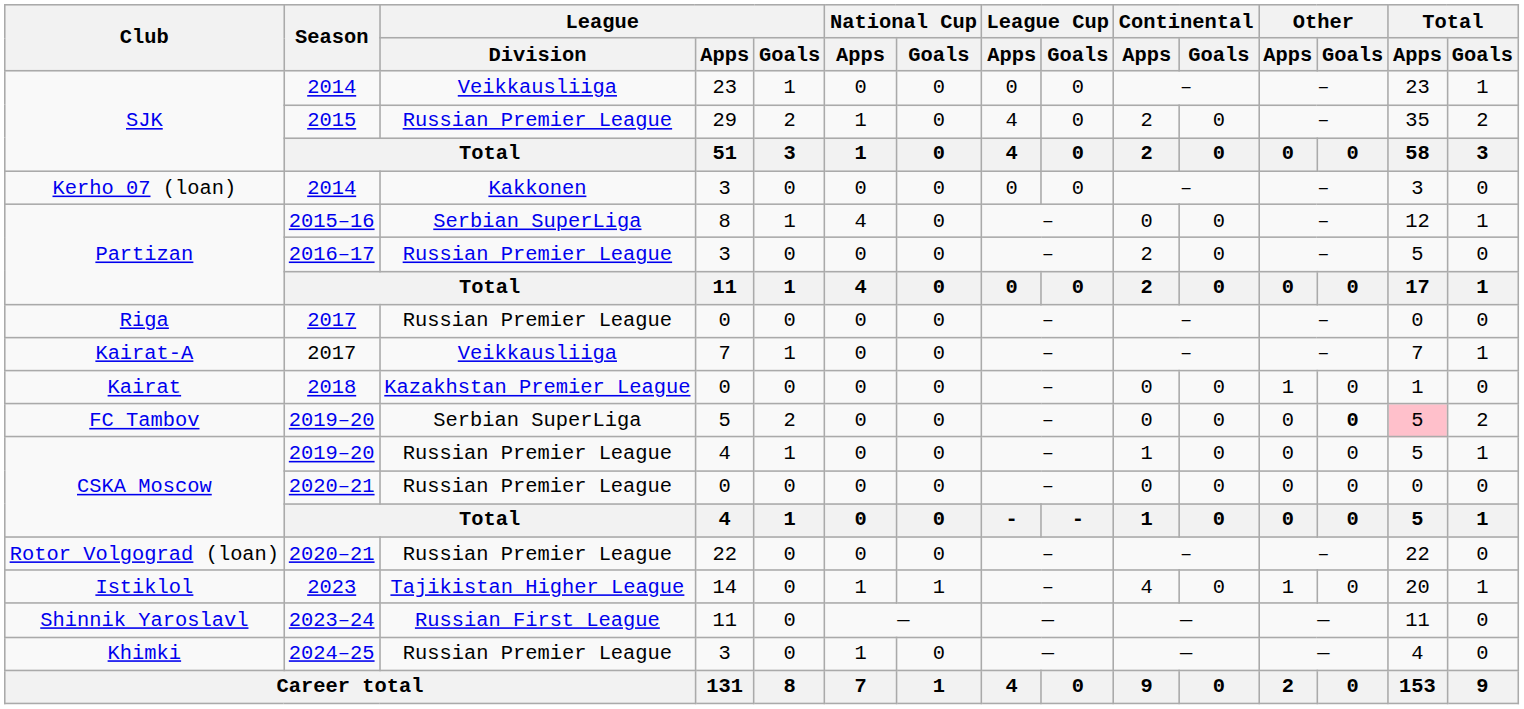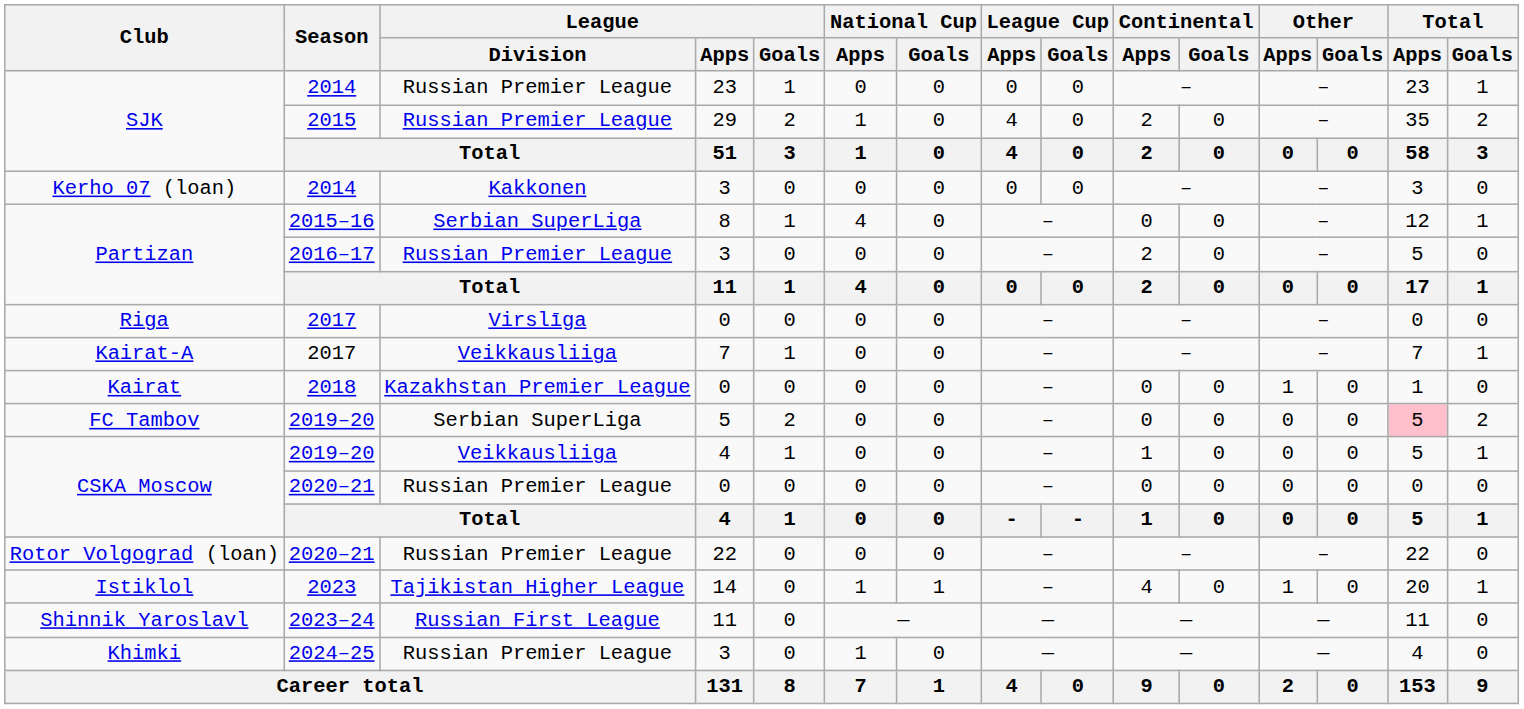 <table class="wikitable" style="text-align: center">
 <tr>
 <th rowspan="2">Club</th>
 <th rowspan="2">Season</th>
 <th colspan="3">League</th>
 <th colspan="2">National Cup</th>
 <th colspan="2">League Cup</th>
 <th colspan="2">Continental</th>
 <th colspan="2">Other</th>
 <th colspan="2">Total</th>
 </tr>
 <tr>
 <th>Division</th>
 <th>Apps</th>
 <th>Goals</th>
 <th>Apps</th>
 <th>Goals</th>
 <th>Apps</th>
 <th>Goals</th>
 <th>Apps</th>
 <th>Goals</th>
 <th>Apps</th>
 <th>Goals</th>
 <th>Apps</th>
 <th>Goals</th>
 </tr>
 <tr>
 <td rowspan="3"><a href='#'>SJK</a></td>
 <td><a href='#'>2014</a></td>
-<td><a href='#'>Veikkausliiga</a></td>
+<td>Russian Premier League</td>
 <td>23</td>
 <td>1</td>
 <td>0</td>
 <td>0</td>
 <td>0</td>
 <td>0</td>
 <td colspan="2">–</td>
 <td colspan="2">–</td>
 <td>23</td>
 <td>1</td>
 </tr>
 <tr>
 <td><a href='#'>2015</a></td>
 <td><a href='#'>Russian Premier League</a></td>
 <td>29</td>
 <td>2</td>
 <td>1</td>
 <td>0</td>
 <td>4</td>
 <td>0</td>
 <td>2</td>
 <td>0</td>
 <td colspan="2">–</td>
 <td>35</td>
 <td>2</td>
 </tr>
 <tr>
 <th colspan="2">Total</th>
 <th>51</th>
 <th>3</th>
 <th>1</th>
 <th>0</th>
 <th>4</th>
 <th>0</th>
 <th>2</th>
 <th>0</th>
 <th>0</th>
 <th>0</th>
 <th>58</th>
 <th>3</th>
 </tr>
 <tr>
 <td><a href='#'>Kerho 07</a> (loan)</td>
 <td><a href='#'>2014</a></td>
 <td><a href='#'>Kakkonen</a></td>
 <td>3</td>
 <td>0</td>
 <td>0</td>
 <td>0</td>
 <td>0</td>
 <td>0</td>
 <td colspan="2">–</td>
 <td colspan="2">–</td>
 <td>3</td>
 <td>0</td>
 </tr>
 <tr>
 <td rowspan="3"><a href='#'>Partizan</a></td>
 <td><a href='#'>2015–16</a></td>
 <td><a href='#'>Serbian SuperLiga</a></td>
 <td>8</td>
 <td>1</td>
 <td>4</td>
 <td>0</td>
 <td colspan="2">–</td>
 <td>0</td>
 <td>0</td>
 <td colspan="2">–</td>
 <td>12</td>
 <td>1</td>
 </tr>
 <tr>
 <td><a href='#'>2016–17</a></td>
 <td><a href='#'>Russian Premier League</a></td>
 <td>3</td>
 <td>0</td>
 <td>0</td>
 <td>0</td>
 <td colspan="2">–</td>
 <td>2</td>
 <td>0</td>
 <td colspan="2">–</td>
 <td>5</td>
 <td>0</td>
 </tr>
 <tr>
 <th colspan="2">Total</th>
 <th>11</th>
 <th>1</th>
 <th>4</th>
 <th>0</th>
 <th>0</th>
 <th>0</th>
 <th>2</th>
 <th>0</th>
 <th>0</th>
 <th>0</th>
 <th>17</th>
 <th>1</th>
 </tr>
 <tr>
 <td><a href='#'>Riga</a></td>
 <td><a href='#'>2017</a></td>
-<td>Russian Premier League</td>
+<td><a href='#'>Virslīga</a></td>
 <td>0</td>
 <td>0</td>
 <td>0</td>
 <td>0</td>
 <td colspan="2">–</td>
 <td colspan="2">–</td>
 <td colspan="2">–</td>
 <td>0</td>
 <td>0</td>
 </tr>
 <tr>
 <td><a href='#'>Kairat-A</a></td>
 <td>2017</td>
 <td><a href='#'>Veikkausliiga</a></td>
 <td>7</td>
 <td>1</td>
 <td>0</td>
 <td>0</td>
 <td colspan="2">–</td>
 <td colspan="2">–</td>
 <td colspan="2">–</td>
 <td>7</td>
 <td>1</td>
 </tr>
 <tr>
 <td><a href='#'>Kairat</a></td>
 <td><a href='#'>2018</a></td>
 <td><a href='#'>Kazakhstan Premier League</a></td>
 <td>0</td>
 <td>0</td>
 <td>0</td>
 <td>0</td>
 <td colspan="2">–</td>
 <td>0</td>
 <td>0</td>
 <td>1</td>
 <td>0</td>
 <td>1</td>
 <td>0</td>
 </tr>
 <tr>
 <td><a href='#'>FC Tambov</a></td>
 <td><a href='#'>2019–20</a></td>
 <td>Serbian SuperLiga</td>
 <td>5</td>
 <td>2</td>
 <td>0</td>
 <td>0</td>
 <td colspan="2">–</td>
 <td>0</td>
 <td>0</td>
 <td>0</td>
-<td><strong>0</strong></td>
+<td>0</td>
 <td style="background: pink;">5</td>
 <td>2</td>
 </tr>
 <tr>
 <td rowspan="3"><a href='#'>CSKA Moscow</a></td>
 <td><a href='#'>2019–20</a></td>
-<td>Russian Premier League</td>
+<td><a href='#'>Veikkausliiga</a></td>
 <td>4</td>
 <td>1</td>
 <td>0</td>
 <td>0</td>
 <td colspan="2">–</td>
 <td>1</td>
 <td>0</td>
 <td>0</td>
 <td>0</td>
 <td>5</td>
 <td>1</td>
 </tr>
 <tr>
 <td><a href='#'>2020–21</a></td>
 <td>Russian Premier League</td>
 <td>0</td>
 <td>0</td>
 <td>0</td>
 <td>0</td>
 <td colspan="2">–</td>
 <td>0</td>
 <td>0</td>
 <td>0</td>
 <td>0</td>
 <td>0</td>
 <td>0</td>
 </tr>
 <tr>
 <th colspan="2">Total</th>
 <th>4</th>
 <th>1</th>
 <th>0</th>
 <th>0</th>
 <th>-</th>
 <th>-</th>
 <th>1</th>
 <th>0</th>
 <th>0</th>
 <th>0</th>
 <th>5</th>
 <th>1</th>
 </tr>
 <tr>
 <td><a href='#'>Rotor Volgograd</a> (loan)</td>
 <td><a href='#'>2020–21</a></td>
 <td>Russian Premier League</td>
 <td>22</td>
 <td>0</td>
 <td>0</td>
 <td>0</td>
 <td colspan="2">–</td>
 <td colspan="2">–</td>
 <td colspan="2">–</td>
 <td>22</td>
 <td>0</td>
 </tr>
 <tr>
 <td><a href='#'>Istiklol</a></td>
 <td><a href='#'>2023</a></td>
 <td><a href='#'>Tajikistan Higher League</a></td>
 <td>14</td>
 <td>0</td>
 <td>1</td>
 <td>1</td>
 <td colspan="2">–</td>
 <td>4</td>
 <td>0</td>
 <td>1</td>
 <td>0</td>
 <td>20</td>
 <td>1</td>
 </tr>
 <tr>
 <td><a href='#'>Shinnik Yaroslavl</a></td>
 <td><a href='#'>2023–24</a></td>
 <td><a href='#'>Russian First League</a></td>
 <td>11</td>
 <td>0</td>
 <td colspan="2">—</td>
 <td colspan="2">—</td>
 <td colspan="2">—</td>
 <td colspan="2">—</td>
 <td>11</td>
 <td>0</td>
 </tr>
 <tr>
 <td><a href='#'>Khimki</a></td>
 <td><a href='#'>2024–25</a></td>
 <td>Russian Premier League</td>
 <td>3</td>
 <td>0</td>
 <td>1</td>
 <td>0</td>
 <td colspan="2">—</td>
 <td colspan="2">—</td>
 <td colspan="2">—</td>
 <td>4</td>
 <td>0</td>
 </tr>
 <tr>
 <th colspan="3">Career total</th>
 <th>131</th>
 <th>8</th>
 <th>7</th>
 <th>1</th>
 <th>4</th>
 <th>0</th>
 <th>9</th>
 <th>0</th>
 <th>2</th>
 <th>0</th>
 <th>153</th>
 <th>9</th>
 </tr>
 </table>
